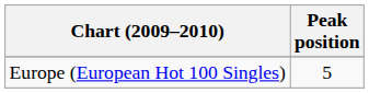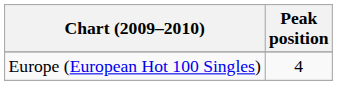 <table class="wikitable sortable">
 <tr>
 <th>Chart (2009–2010)</th>
 <th>Peak<br>position</th>
 </tr>
 <tr>
 </tr>
 <tr>
 <td>Europe (<a href='#'>European Hot 100 Singles</a>)</td>
-<td align="center">5</td>
+<td align="center">4</td>
 </tr>
 <tr>
 </tr>
 <tr>
 </tr>
 <tr>
 </tr>
 <tr>
 </tr>
 <tr>
 </tr>
 <tr>
 </tr>
 </table>
